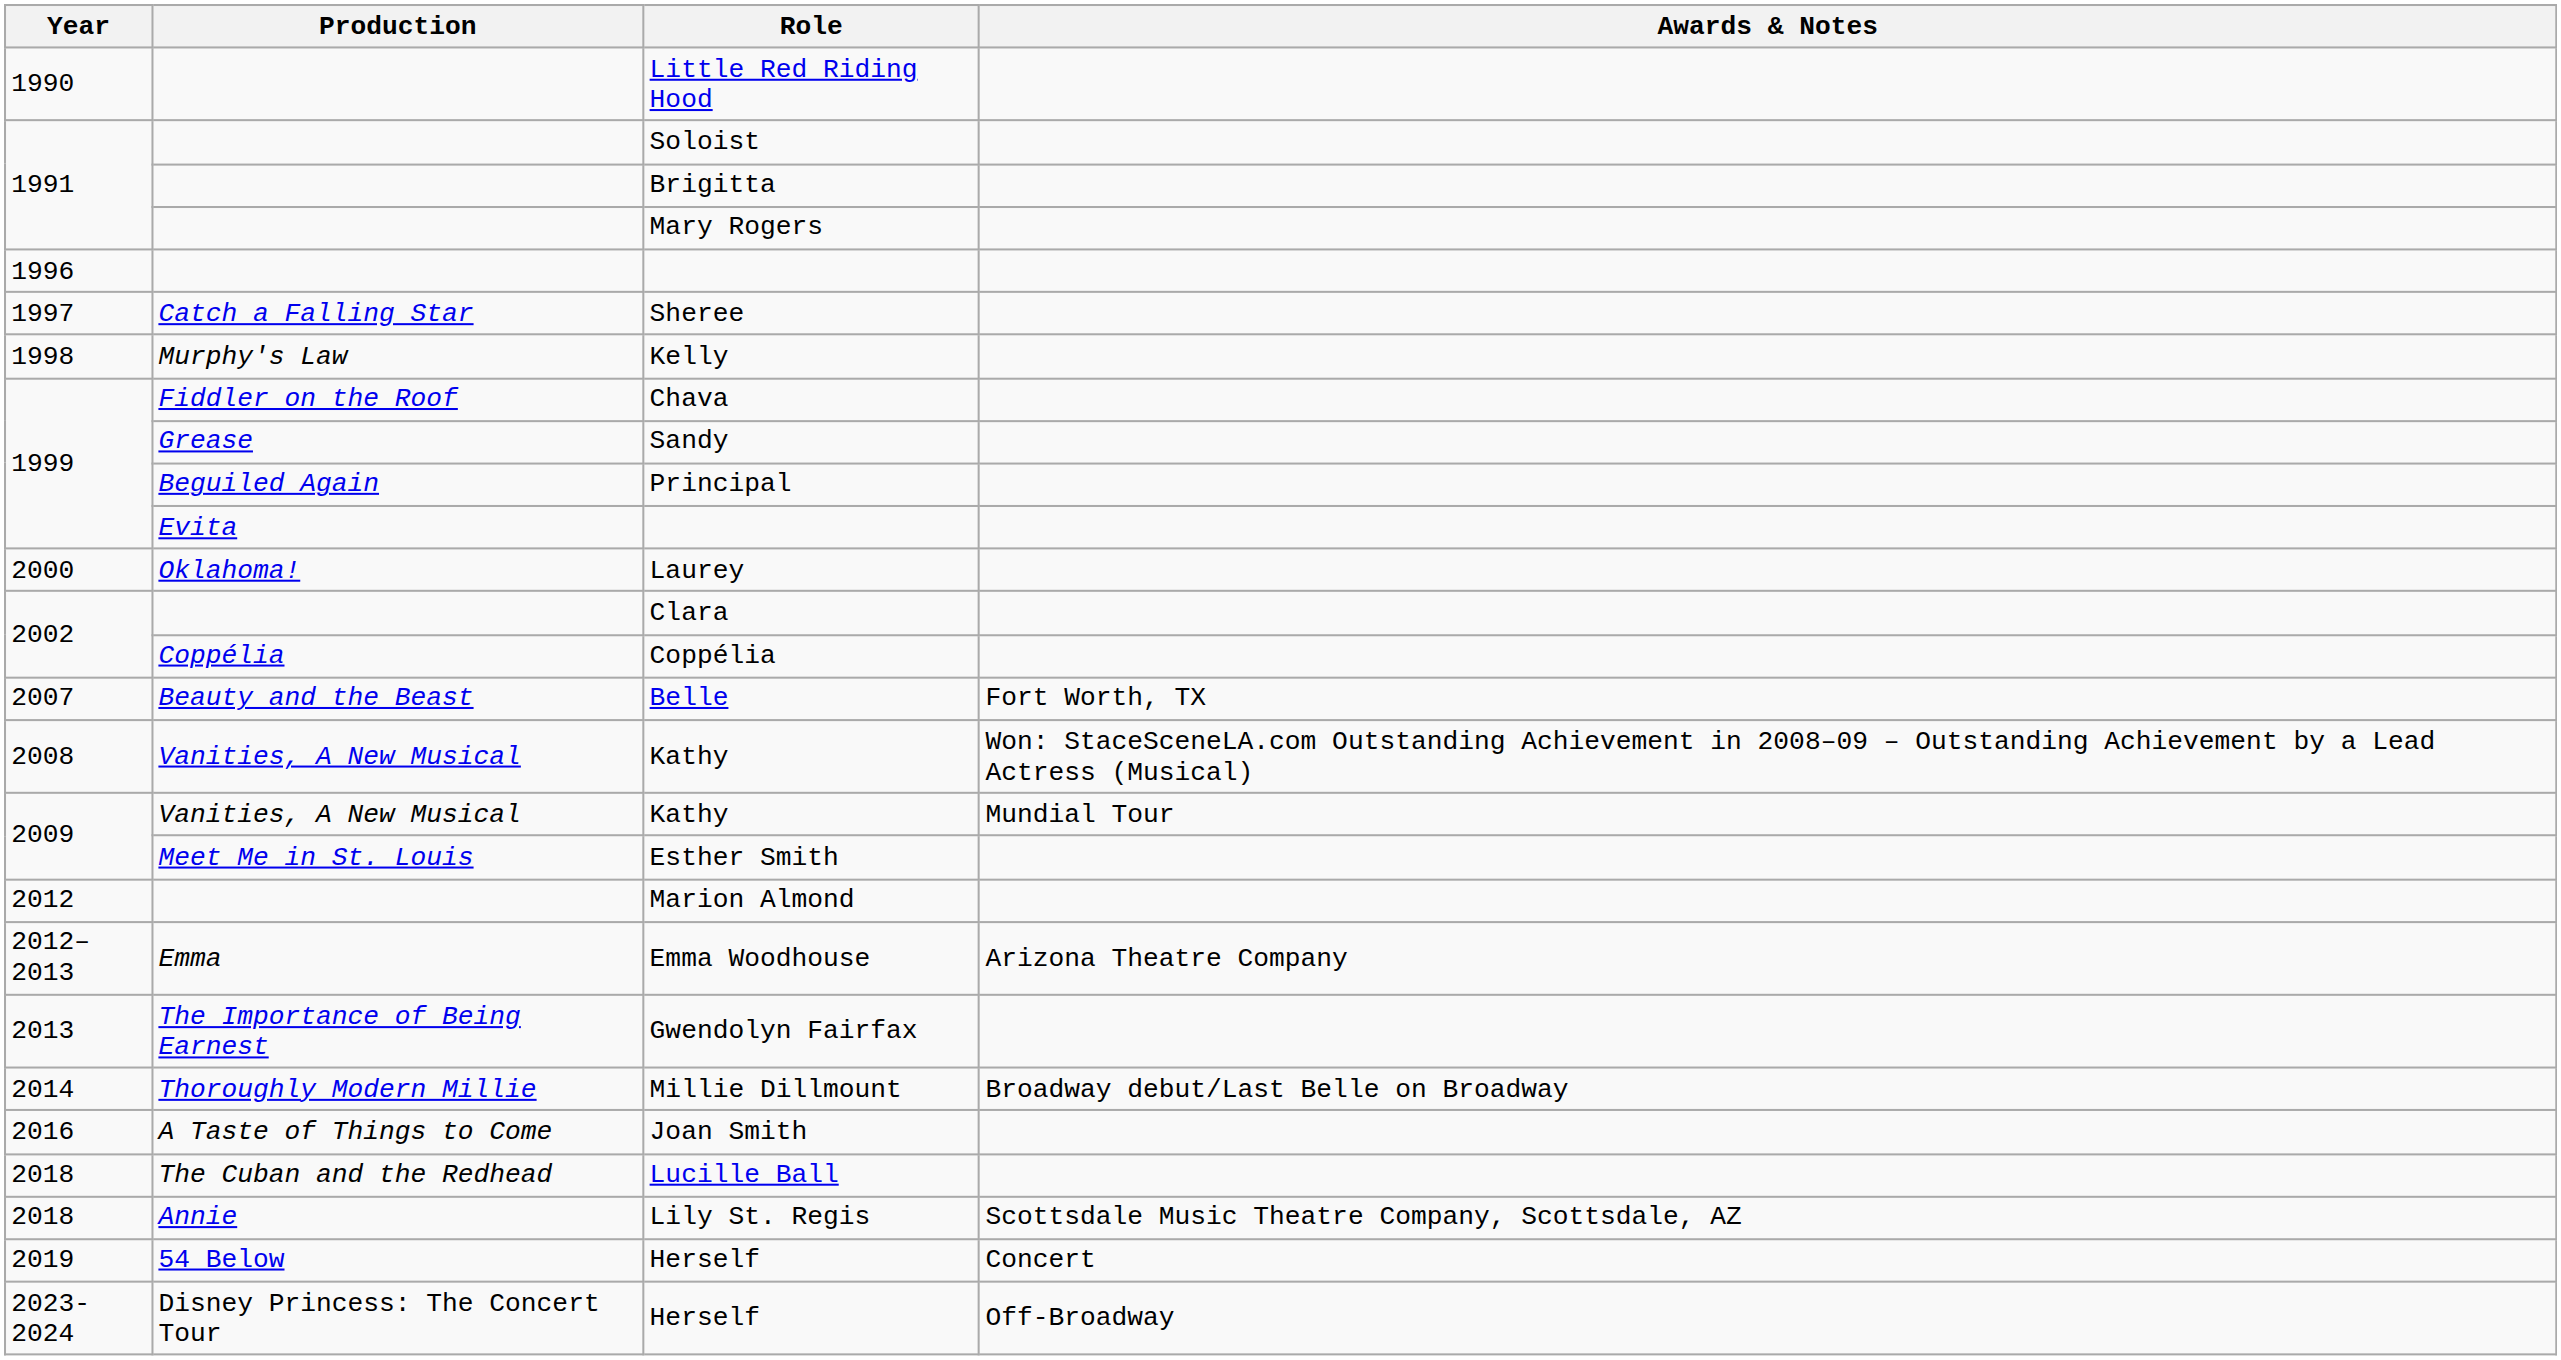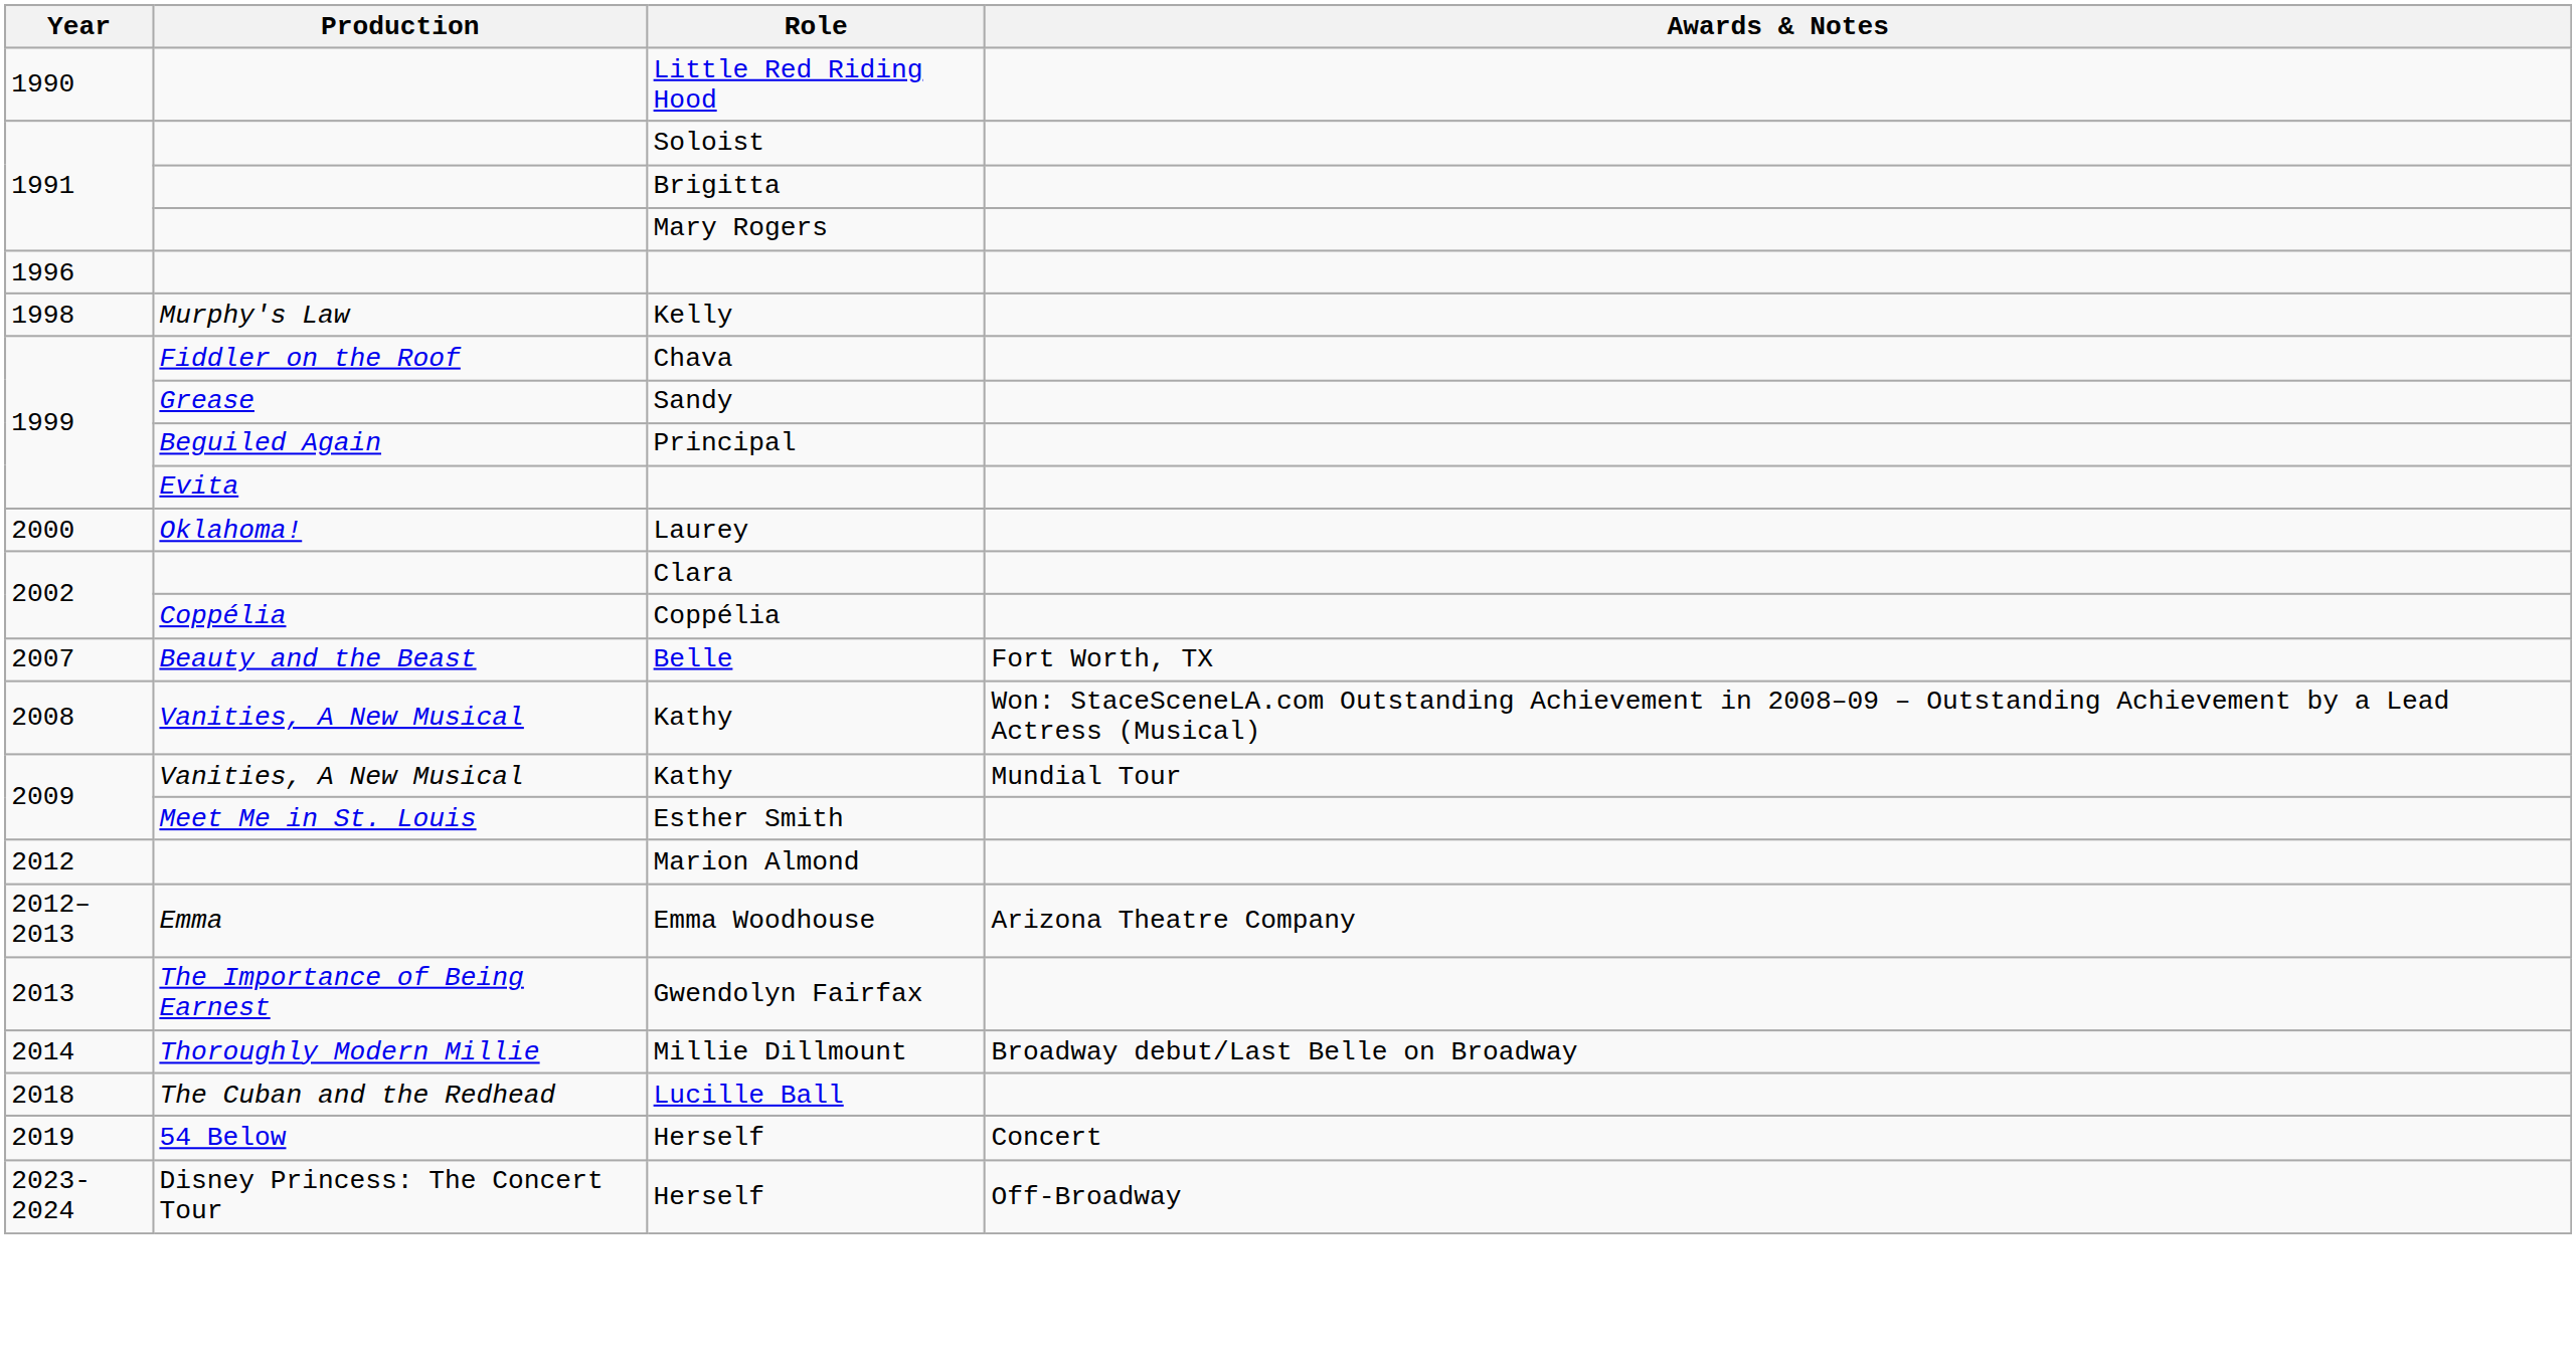 <table class="wikitable sortable" style="width:100%;">
 <tr>
 <th>Year</th>
 <th>Production</th>
 <th>Role</th>
 <th class="unsortable">Awards & Notes</th>
 </tr>
 <tr>
 <td>1990</td>
 <td><em></em></td>
 <td><a href='#'>Little Red Riding Hood</a></td>
 <td></td>
 </tr>
 <tr>
 <td rowspan="3">1991</td>
 <td><em></em></td>
 <td>Soloist</td>
 <td></td>
 </tr>
 <tr>
 <td><em></em></td>
 <td>Brigitta</td>
 <td></td>
 </tr>
 <tr>
 <td><em></em></td>
 <td>Mary Rogers</td>
 <td></td>
 </tr>
 <tr>
 <td>1996</td>
 <td></td>
 <td></td>
-<td></td>
-</tr>
-<tr>
-<td>1997</td>
-<td><em><a href='#'>Catch a Falling Star</a></em></td>
-<td>Sheree</td>
 <td></td>
 </tr>
 <tr>
 <td>1998</td>
 <td><em>Murphy's Law</em></td>
 <td>Kelly</td>
 <td></td>
 </tr>
 <tr>
 <td rowspan="4">1999</td>
 <td><em><a href='#'>Fiddler on the Roof</a></em></td>
 <td>Chava</td>
 <td></td>
 </tr>
 <tr>
 <td><em><a href='#'>Grease</a></em></td>
 <td>Sandy</td>
 <td></td>
 </tr>
 <tr>
 <td><em><a href='#'>Beguiled Again</a></em></td>
 <td>Principal</td>
 <td></td>
 </tr>
 <tr>
 <td><em><a href='#'>Evita</a></em></td>
 <td></td>
 <td></td>
 </tr>
 <tr>
 <td>2000</td>
 <td><em><a href='#'>Oklahoma!</a></em></td>
 <td>Laurey</td>
 <td></td>
 </tr>
 <tr>
 <td rowspan="2">2002</td>
 <td><em></em></td>
 <td>Clara</td>
 <td></td>
 </tr>
 <tr>
 <td><em><a href='#'>Coppélia</a></em></td>
 <td>Coppélia</td>
 <td></td>
 </tr>
 <tr>
 <td>2007</td>
 <td><em><a href='#'>Beauty and the Beast</a></em></td>
 <td><a href='#'>Belle</a></td>
 <td>Fort Worth, TX</td>
 </tr>
 <tr>
 <td>2008</td>
 <td><em><a href='#'>Vanities, A New Musical</a></em></td>
 <td>Kathy</td>
 <td>Won: StaceSceneLA.com Outstanding Achievement in 2008–09 – Outstanding Achievement by a Lead Actress (Musical)</td>
 </tr>
 <tr>
 <td rowspan="2">2009</td>
 <td><em>Vanities, A New Musical</em></td>
 <td>Kathy</td>
 <td>Mundial Tour</td>
 </tr>
 <tr>
 <td><em><a href='#'>Meet Me in St. Louis</a></em></td>
 <td>Esther Smith</td>
 <td></td>
 </tr>
 <tr>
 <td>2012</td>
 <td><em></em></td>
 <td>Marion Almond</td>
 <td></td>
 </tr>
 <tr>
 <td>2012–2013</td>
 <td><em>Emma</em></td>
 <td>Emma Woodhouse</td>
 <td>Arizona Theatre Company</td>
 </tr>
 <tr>
 <td>2013</td>
 <td><em><a href='#'>The Importance of Being Earnest</a></em></td>
 <td>Gwendolyn Fairfax</td>
 <td></td>
 </tr>
 <tr>
 <td>2014</td>
 <td><em><a href='#'>Thoroughly Modern Millie</a></em></td>
 <td>Millie Dillmount</td>
 <td>Broadway debut/Last Belle on Broadway</td>
 </tr>
 <tr>
-<td>2016</td>
-<td><em>A Taste of Things to Come</em></td>
-<td>Joan Smith</td>
-<td></td>
-</tr>
-<tr>
 <td>2018</td>
 <td><em>The Cuban and the Redhead</em></td>
 <td><a href='#'>Lucille Ball</a></td>
 <td></td>
-</tr>
-<tr>
-<td>2018</td>
-<td><em><a href='#'>Annie</a></em></td>
-<td>Lily St. Regis</td>
-<td>Scottsdale Music Theatre Company, Scottsdale, AZ</td>
 </tr>
 <tr>
 <td>2019</td>
 <td><a href='#'>54 Below</a></td>
 <td>Herself</td>
 <td>Concert</td>
 </tr>
 <tr>
 <td>2023-2024</td>
 <td>Disney Princess: The Concert Tour</td>
 <td>Herself</td>
 <td>Off-Broadway</td>
 </tr>
 </table>
